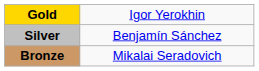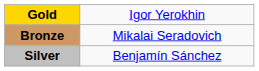 <table class="wikitable" style="text-align:center; " width="35%">
 <tr>
 <td bgcolor="gold"><strong>Gold</strong></td>
 <td><a href='#'>Igor Yerokhin</a><br>  <small><em></em></small></td>
 </tr>
 <tr>
+<td bgcolor="CC9966"><strong>Bronze</strong></td>
+<td><a href='#'>Mikalai Seradovich</a><br>  <small><em></em></small></td>
+</tr>
+<tr>
 <td bgcolor="silver"><strong>Silver</strong></td>
 <td><a href='#'>Benjamín Sánchez</a><br>  <small><em></em></small></td>
 </tr>
-<tr>
-<td bgcolor="CC9966"><strong>Bronze</strong></td>
-<td><a href='#'>Mikalai Seradovich</a><br>  <small><em></em></small></td>
-</tr>
 </table>
